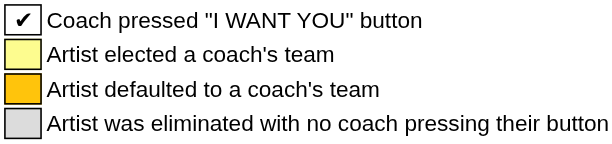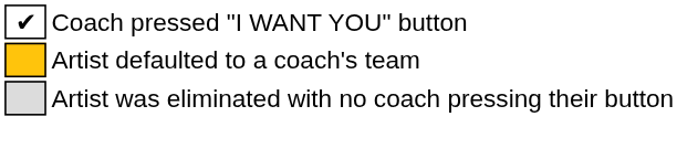 <table class="toccolours" style="font-size: 90%; white-space: nowrap">
 <tr>
 <td style="background:white; border:1px solid black"> ✔ </td>
 <td>Coach pressed "I WANT YOU" button</td>
-</tr>
-<tr>
-<td style="background:#fdfc8f; border:1px solid black">  </td>
-<td>Artist elected a coach's team</td>
 </tr>
 <tr>
 <td style="background:#ffc40c; border:1px solid black">  </td>
 <td>Artist defaulted to a coach's team</td>
 </tr>
 <tr>
 <td style="background:#dcdcdc; border:1px solid black">  </td>
 <td>Artist was eliminated with no coach pressing their button</td>
 </tr>
 </table>
